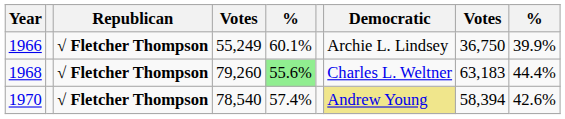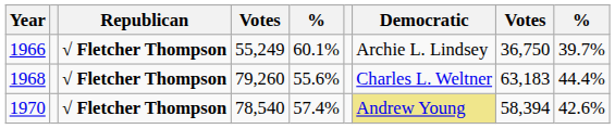 <table class="wikitable" style="margin:0.5em ; font-size:95%">
 <tr>
 <th>Year</th>
 <th></th>
 <th>Republican</th>
 <th>Votes</th>
 <th>%</th>
 <th></th>
 <th>Democratic</th>
 <th>Votes</th>
 <th>%</th>
 </tr>
 <tr>
 <td><a href='#'>1966</a></td>
 <td></td>
 <td><strong>√ Fletcher Thompson</strong></td>
 <td>55,249</td>
 <td>60.1%</td>
 <td></td>
 <td>Archie L. Lindsey</td>
 <td>36,750</td>
-<td>39.9%</td>
+<td>39.7%</td>
 </tr>
 <tr>
 <td><a href='#'>1968</a></td>
 <td></td>
 <td><strong>√ Fletcher Thompson</strong></td>
 <td>79,260</td>
-<td style="background: lightgreen;">55.6%</td>
+<td>55.6%</td>
 <td></td>
 <td><a href='#'>Charles L. Weltner</a></td>
 <td>63,183</td>
 <td>44.4%</td>
 </tr>
 <tr>
 <td><a href='#'>1970</a></td>
 <td></td>
 <td><strong>√ Fletcher Thompson</strong></td>
 <td>78,540</td>
 <td>57.4%</td>
 <td></td>
 <td style="background: khaki;"><a href='#'>Andrew Young</a></td>
 <td>58,394</td>
 <td>42.6%</td>
 </tr>
 </table>
